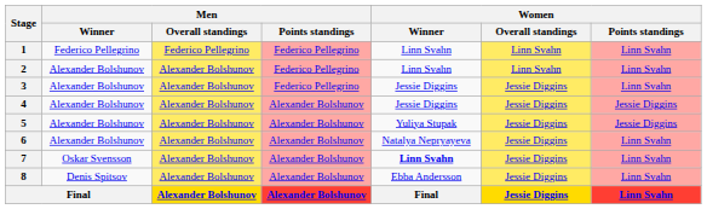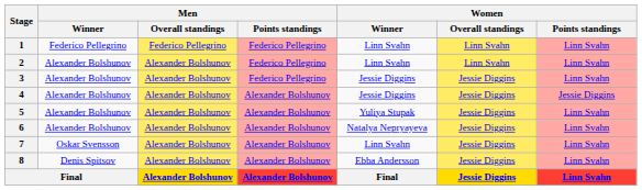 <table class="wikitable" style="text-align: center; font-size:smaller">
 <tr>
 <th scope="col" style="width:5%;" rowspan="2">Stage</th>
 <th scope="col" style="width:45%;" colspan="3">Men</th>
 <th scope="col" style="width:45%;" colspan="3">Women</th>
 </tr>
 <tr>
 <th scope="col" style="width:15%;">Winner</th>
 <th scope="col" style="width:15%;">Overall standings<br></th>
 <th scope="col" style="width:15%;">Points standings<br></th>
 <th scope="col" style="width:15%;">Winner</th>
 <th scope="col" style="width:15%;">Overall standings<br></th>
 <th scope="col" style="width:15%;">Points standings<br></th>
 </tr>
 <tr>
 <th scope="row">1</th>
 <td> <a href='#'>Federico Pellegrino</a></td>
 <td style="background:#FFEB64;"> <a href='#'>Federico Pellegrino</a></td>
 <td style="background:#FFA8A4;"> <a href='#'>Federico Pellegrino</a></td>
 <td> <a href='#'>Linn Svahn</a></td>
 <td style="background:#FFEB64;"> <a href='#'>Linn Svahn</a></td>
 <td style="background:#FFA8A4;"> <a href='#'>Linn Svahn</a></td>
 </tr>
 <tr>
 <th scope="row">2</th>
 <td> <a href='#'>Alexander Bolshunov</a></td>
 <td style="background:#FFEB64;"> <a href='#'>Alexander Bolshunov</a></td>
 <td style="background:#FFA8A4;"> <a href='#'>Federico Pellegrino</a></td>
 <td> <a href='#'>Linn Svahn</a></td>
 <td style="background:#FFEB64;"> <a href='#'>Linn Svahn</a></td>
 <td style="background:#FFA8A4;"> <a href='#'>Linn Svahn</a></td>
 </tr>
 <tr>
 <th scope="row">3</th>
 <td> <a href='#'>Alexander Bolshunov</a></td>
 <td style="background:#FFEB64;"> <a href='#'>Alexander Bolshunov</a></td>
 <td style="background:#FFA8A4;"> <a href='#'>Federico Pellegrino</a></td>
 <td> <a href='#'>Jessie Diggins</a></td>
 <td style="background:#FFEB64;"> <a href='#'>Jessie Diggins</a></td>
 <td style="background:#FFA8A4;"> <a href='#'>Linn Svahn</a></td>
 </tr>
 <tr>
 <th scope="row">4</th>
 <td> <a href='#'>Alexander Bolshunov</a></td>
 <td style="background:#FFEB64;"> <a href='#'>Alexander Bolshunov</a></td>
 <td style="background:#FFA8A4;"> <a href='#'>Alexander Bolshunov</a></td>
 <td> <a href='#'>Jessie Diggins</a></td>
 <td style="background:#FFEB64;"> <a href='#'>Jessie Diggins</a></td>
 <td style="background:#FFA8A4;"> <a href='#'>Jessie Diggins</a></td>
 </tr>
 <tr>
 <th scope="row">5</th>
 <td> <a href='#'>Alexander Bolshunov</a></td>
 <td style="background:#FFEB64;"> <a href='#'>Alexander Bolshunov</a></td>
 <td style="background:#FFA8A4;"> <a href='#'>Alexander Bolshunov</a></td>
 <td> <a href='#'>Yuliya Stupak</a></td>
 <td style="background:#FFEB64;"> <a href='#'>Jessie Diggins</a></td>
-<td style="background:#FFA8A4;"> <a href='#'>Jessie Diggins</a></td>
+<td style="background:#FFA8A4;"> <a href='#'>Linn Svahn</a></td>
 </tr>
 <tr>
 <th scope="row">6</th>
 <td> <a href='#'>Alexander Bolshunov</a></td>
 <td style="background:#FFEB64;"> <a href='#'>Alexander Bolshunov</a></td>
 <td style="background:#FFA8A4;"> <a href='#'>Alexander Bolshunov</a></td>
 <td> <a href='#'>Natalya Nepryayeva</a></td>
 <td style="background:#FFEB64;"> <a href='#'>Jessie Diggins</a></td>
 <td style="background:#FFA8A4;"> <a href='#'>Linn Svahn</a></td>
 </tr>
 <tr>
 <th scope="row">7</th>
 <td> <a href='#'>Oskar Svensson</a></td>
 <td style="background:#FFEB64;"> <a href='#'>Alexander Bolshunov</a></td>
 <td style="background:#FFA8A4;"> <a href='#'>Alexander Bolshunov</a></td>
-<td><strong> <a href='#'>Linn Svahn</a></strong></td>
+<td> <a href='#'>Linn Svahn</a></td>
 <td style="background:#FFEB64;"> <a href='#'>Jessie Diggins</a></td>
 <td style="background:#FFA8A4;"> <a href='#'>Linn Svahn</a></td>
 </tr>
 <tr>
 <th scope="row">8</th>
 <td> <a href='#'>Denis Spitsov</a></td>
 <td style="background:#FFEB64;"> <a href='#'>Alexander Bolshunov</a></td>
 <td style="background:#FFA8A4;"> <a href='#'>Alexander Bolshunov</a></td>
 <td> <a href='#'>Ebba Andersson</a></td>
 <td style="background:#FFEB64;"> <a href='#'>Jessie Diggins</a></td>
 <td style="background:#FFA8A4;"> <a href='#'>Linn Svahn</a></td>
 </tr>
 <tr>
 <th colspan="2">Final</th>
 <td style="background:#FFDB00;"> <strong><a href='#'>Alexander Bolshunov</a></strong></td>
 <th style="background:#FF3E33;"> <strong><a href='#'>Alexander Bolshunov</a></strong></th>
 <th><strong>Final</strong></th>
 <td style="background:#FFDB00;"> <strong><a href='#'>Jessie Diggins</a></strong></td>
 <th style="background:#FF3E33;"> <strong><a href='#'>Linn Svahn</a></strong></th>
 </tr>
 </table>
